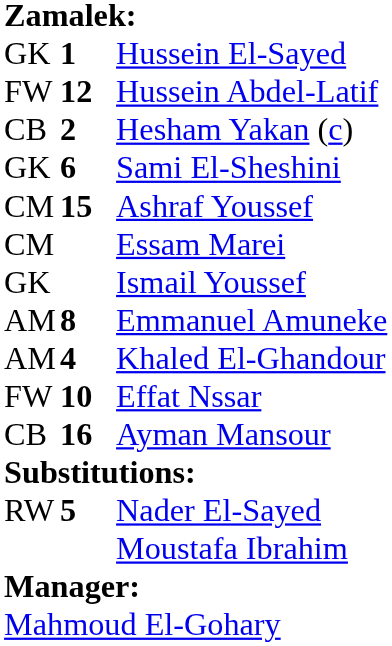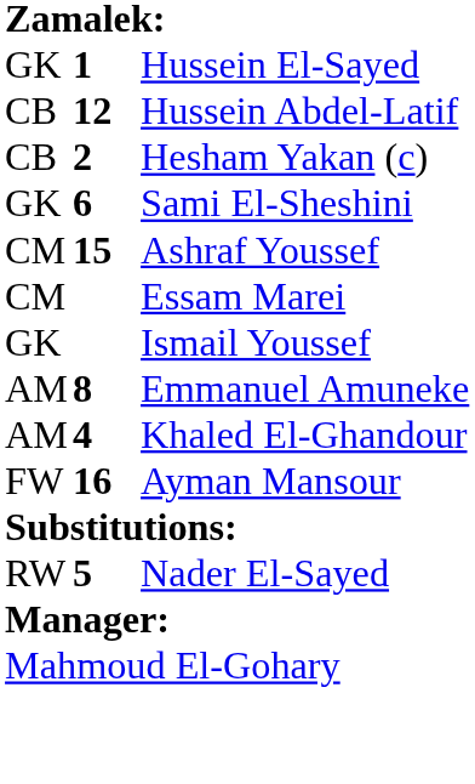 <table style="font-size: 90%" cellspacing="0" cellpadding="0" align=center>
 <tr>
 <td colspan=4><strong>Zamalek:</strong></td>
 </tr>
 <tr>
 <th width=25></th>
 <th width=25></th>
 </tr>
 <tr>
 <td>GK</td>
 <td><strong>1</strong></td>
 <td> <a href='#'>Hussein El-Sayed</a> </td>
 </tr>
 <tr>
-<td>FW</td>
+<td>CB</td>
 <td><strong>12</strong></td>
 <td> <a href='#'>Hussein Abdel-Latif</a></td>
 </tr>
 <tr>
 <td>CB</td>
 <td><strong>2</strong></td>
 <td> <a href='#'>Hesham Yakan</a> (<a href='#'>c</a>)</td>
 </tr>
 <tr>
 <td>GK</td>
 <td><strong>6</strong></td>
 <td> <a href='#'>Sami El-Sheshini</a></td>
 </tr>
 <tr>
 <td>CM</td>
 <td><strong>15</strong></td>
 <td> <a href='#'>Ashraf Youssef</a></td>
 </tr>
 <tr>
 <td>CM</td>
 <td><strong> </strong></td>
 <td> <a href='#'>Essam Marei</a> </td>
 </tr>
 <tr>
 <td>GK</td>
 <td><strong></strong></td>
 <td> <a href='#'>Ismail Youssef</a></td>
 </tr>
 <tr>
 <td>AM</td>
 <td><strong>8</strong></td>
 <td> <a href='#'>Emmanuel Amuneke</a></td>
 </tr>
 <tr>
 <td>AM</td>
 <td><strong>4</strong></td>
 <td> <a href='#'>Khaled El-Ghandour</a></td>
 </tr>
 <tr>
 <td>FW</td>
-<td><strong>10</strong></td>
-<td> <a href='#'>Effat Nssar</a></td>
-<td></td>
-<td></td>
-</tr>
-<tr>
-<td>CB</td>
 <td><strong>16</strong></td>
 <td> <a href='#'>Ayman Mansour</a></td>
 </tr>
 <tr>
 <td colspan=3><strong>Substitutions:</strong></td>
 </tr>
 <tr>
 <td>RW</td>
 <td><strong>5</strong></td>
 <td> <a href='#'>Nader El-Sayed</a></td>
 <td></td>
 <td></td>
 </tr>
 <tr>
-<td></td>
-<td><strong> </strong></td>
-<td> <a href='#'>Moustafa Ibrahim</a></td>
-<td></td>
-<td></td>
-</tr>
-<tr>
 <td colspan=3><strong>Manager:</strong></td>
 </tr>
 <tr>
 <td colspan=3> <a href='#'>Mahmoud El-Gohary</a></td>
 </tr>
 <tr>
 <td colspan=4></td>
 </tr>
 </table>
